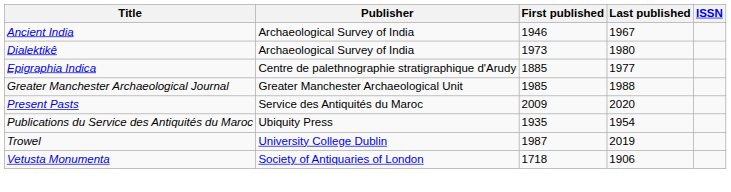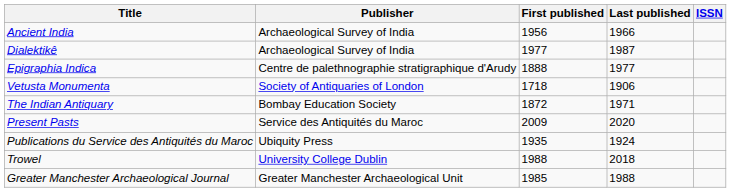 <table class="wikitable sortable">
 <tr>
 <th>Title</th>
 <th>Publisher</th>
 <th>First published</th>
 <th>Last published</th>
 <th scope="col" class="unsortable"><a href='#'>ISSN</a><br></th>
 </tr>
 <tr>
 <td><em><a href='#'>Ancient India</a></em></td>
 <td>Archaeological Survey of India</td>
-<td>1946</td>
-<td>1967</td>
+<td>1956</td>
+<td>1966</td>
 <td></td>
 </tr>
 <tr>
 <td><em><a href='#'>Dialektikê</a></em></td>
 <td>Archaeological Survey of India</td>
-<td>1973</td>
-<td>1980</td>
+<td>1977</td>
+<td>1987</td>
 <td></td>
 </tr>
 <tr>
 <td><em><a href='#'>Epigraphia Indica</a></em></td>
 <td>Centre de palethnographie stratigraphique d'Arudy</td>
-<td>1885</td>
+<td>1888</td>
 <td>1977</td>
 <td></td>
 </tr>
 <tr>
-<td><em>Greater Manchester Archaeological Journal</em></td>
-<td>Greater Manchester Archaeological Unit</td>
-<td>1985</td>
-<td>1988</td>
+<td><em><a href='#'>Vetusta Monumenta</a></em></td>
+<td><a href='#'>Society of Antiquaries of London</a></td>
+<td>1718</td>
+<td>1906</td>
+<td></td>
+</tr>
+<tr>
+<td><em><a href='#'>The Indian Antiquary</a></em></td>
+<td>Bombay Education Society</td>
+<td>1872</td>
+<td>1971</td>
 <td></td>
 </tr>
 <tr>
 <td><em><a href='#'>Present Pasts</a></em></td>
 <td>Service des Antiquités du Maroc</td>
 <td>2009</td>
 <td>2020</td>
 <td></td>
 </tr>
 <tr>
 <td><em>Publications du Service des Antiquités du Maroc</em></td>
 <td>Ubiquity Press</td>
 <td>1935</td>
-<td>1954</td>
+<td>1924</td>
 <td></td>
 </tr>
 <tr id="Trowel">
 <td><em>Trowel</em></td>
 <td><a href='#'>University College Dublin</a></td>
-<td>1987</td>
-<td>2019</td>
+<td>1988</td>
+<td>2018</td>
 <td></td>
 </tr>
 <tr>
-<td><em><a href='#'>Vetusta Monumenta</a></em></td>
-<td><a href='#'>Society of Antiquaries of London</a></td>
-<td>1718</td>
-<td>1906</td>
+<td><em>Greater Manchester Archaeological Journal</em></td>
+<td>Greater Manchester Archaeological Unit</td>
+<td>1985</td>
+<td>1988</td>
 <td></td>
 </tr>
 </table>
